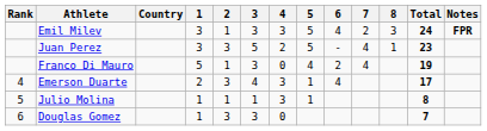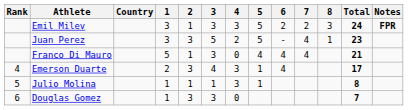 <table class="wikitable sortable">
 <tr>
 <th>Rank</th>
 <th>Athlete</th>
 <th>Country</th>
 <th class="unsortable" style="width: 28px">1</th>
 <th class="unsortable" style="width: 28px">2</th>
 <th class="unsortable" style="width: 28px">3</th>
 <th class="unsortable" style="width: 28px">4</th>
 <th class="unsortable" style="width: 28px">5</th>
 <th class="unsortable" style="width: 28px">6</th>
 <th class="unsortable" style="width: 28px">7</th>
 <th class="unsortable" style="width: 28px">8</th>
 <th>Total</th>
 <th>Notes</th>
 </tr>
 <tr>
 <td align="center"></td>
 <td><a href='#'>Emil Milev</a></td>
 <td align="left"></td>
 <td align="center">3</td>
 <td align="center">1</td>
 <td align="center">3</td>
 <td align="center">3</td>
 <td align="center">5</td>
-<td align="center">4</td>
+<td align="center">2</td>
 <td align="center">2</td>
 <td align="center">3</td>
 <td align="center"><strong>24</strong></td>
 <td align="center"><strong>FPR</strong></td>
 </tr>
 <tr>
 <td align="center"></td>
 <td><a href='#'>Juan Perez</a></td>
 <td align="left"></td>
 <td align="center">3</td>
 <td align="center">3</td>
 <td align="center">5</td>
 <td align="center">2</td>
 <td align="center">5</td>
 <td align="center">-</td>
 <td align="center">4</td>
 <td align="center">1</td>
 <td align="center"><strong>23</strong></td>
 <td></td>
 </tr>
 <tr>
 <td align="center"></td>
 <td><a href='#'>Franco Di Mauro</a></td>
 <td align="left"></td>
 <td align="center">5</td>
 <td align="center">1</td>
 <td align="center">3</td>
 <td align="center">0</td>
 <td align="center">4</td>
-<td align="center">2</td>
+<td align="center">4</td>
 <td align="center">4</td>
 <td align="center"></td>
-<td align="center"><strong>19</strong></td>
+<td align="center"><strong>21</strong></td>
 <td></td>
 </tr>
 <tr>
 <td align="center">4</td>
 <td><a href='#'>Emerson Duarte</a></td>
 <td align="left"></td>
 <td align="center">2</td>
 <td align="center">3</td>
 <td align="center">4</td>
 <td align="center">3</td>
 <td align="center">1</td>
 <td align="center">4</td>
 <td align="center"></td>
 <td align="center"></td>
 <td align="center"><strong>17</strong></td>
 <td></td>
 </tr>
 <tr>
 <td align="center">5</td>
 <td><a href='#'>Julio Molina</a></td>
 <td align="left"></td>
 <td align="center">1</td>
 <td align="center">1</td>
 <td align="center">1</td>
 <td align="center">3</td>
 <td align="center">1</td>
 <td align="center"></td>
 <td align="center"></td>
 <td align="center"></td>
 <td align="center"><strong>8</strong></td>
 <td></td>
 </tr>
 <tr>
 <td align="center">6</td>
 <td><a href='#'>Douglas Gomez</a></td>
 <td align="left"></td>
 <td align="center">1</td>
 <td align="center">3</td>
 <td align="center">3</td>
 <td align="center">0</td>
 <td align="center"></td>
 <td align="center"></td>
 <td align="center"></td>
 <td align="center"></td>
 <td align="center"><strong>7</strong></td>
 <td></td>
 </tr>
 </table>
